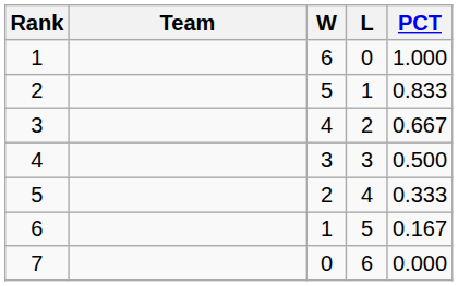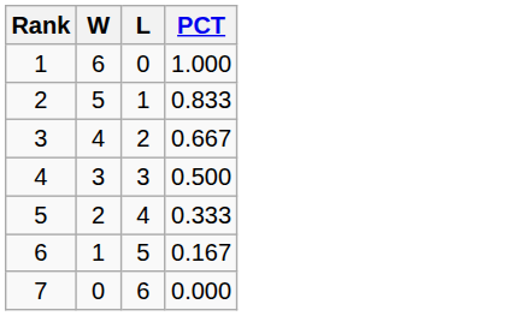 <table class="wikitable" style="text-align:center; font-size: 90%">
 <tr>
 <th>Rank</th>
-<th style="width:150px;">Team</th>
 <th width=20px>W</th>
 <th width=20px>L</th>
 <th width=30px><a href='#'>PCT</a></th>
 </tr>
 <tr>
 <td>1</td>
-<td align=left></td>
 <td>6</td>
 <td>0</td>
 <td>1.000</td>
 </tr>
 <tr>
 <td>2</td>
-<td align=left></td>
 <td>5</td>
 <td>1</td>
 <td>0.833</td>
 </tr>
 <tr>
 <td>3</td>
-<td align=left></td>
 <td>4</td>
 <td>2</td>
 <td>0.667</td>
 </tr>
 <tr>
 <td>4</td>
-<td align=left></td>
 <td>3</td>
 <td>3</td>
 <td>0.500</td>
 </tr>
 <tr>
 <td>5</td>
-<td align=left></td>
 <td>2</td>
 <td>4</td>
 <td>0.333</td>
 </tr>
 <tr>
 <td>6</td>
-<td align=left></td>
 <td>1</td>
 <td>5</td>
 <td>0.167</td>
 </tr>
 <tr>
 <td>7</td>
-<td align=left></td>
 <td>0</td>
 <td>6</td>
 <td>0.000</td>
 </tr>
 </table>
